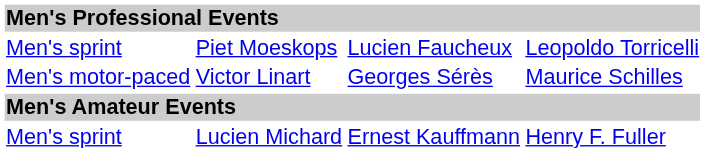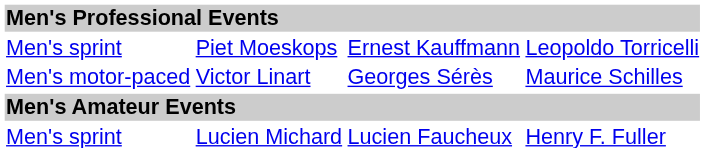 <table>
 <tr bgcolor="#cccccc">
 <td colspan=7><strong>Men's Professional Events</strong></td>
 </tr>
 <tr>
 <td><a href='#'>Men's sprint</a> <br></td>
 <td><a href='#'>Piet Moeskops</a><br></td>
-<td><a href='#'>Lucien Faucheux</a> <br></td>
+<td><a href='#'>Ernest Kauffmann</a><br></td>
 <td><a href='#'>Leopoldo Torricelli</a><br></td>
 </tr>
 <tr>
 <td><a href='#'>Men's motor-paced</a><br></td>
 <td><a href='#'>Victor Linart</a><br></td>
 <td><a href='#'>Georges Sérès</a><br></td>
 <td><a href='#'>Maurice Schilles</a><br></td>
 </tr>
 <tr bgcolor="#cccccc">
 <td colspan=7><strong>Men's Amateur Events</strong></td>
 </tr>
 <tr>
 <td><a href='#'>Men's sprint</a> <br></td>
 <td><a href='#'>Lucien Michard</a> <br></td>
-<td><a href='#'>Ernest Kauffmann</a><br></td>
+<td><a href='#'>Lucien Faucheux</a> <br></td>
 <td><a href='#'>Henry F. Fuller</a><br></td>
 </tr>
 </table>
